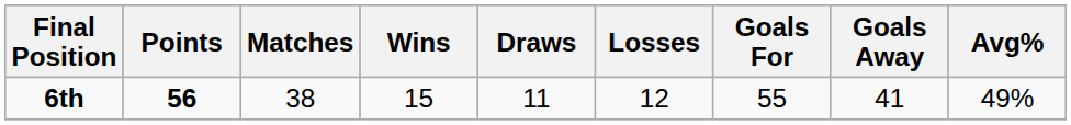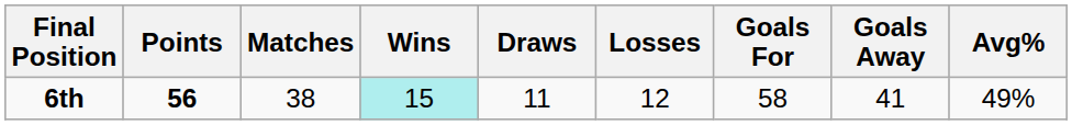 <table class="wikitable" style="font-size: 95%; text-align: center;">
 <tr>
 <th width=60>Final Position</th>
 <th width=60>Points</th>
 <th width=60>Matches</th>
 <th width=60>Wins</th>
 <th width=60>Draws</th>
 <th width=60>Losses</th>
 <th width=60>Goals For</th>
 <th width=60>Goals Away</th>
 <th width=60>Avg%</th>
 </tr>
 <tr>
 <td><strong>6th</strong></td>
 <td><strong>56</strong></td>
 <td>38</td>
-<td>15</td>
+<td style="background: paleturquoise;">15</td>
 <td>11</td>
 <td>12</td>
-<td>55</td>
+<td>58</td>
 <td>41</td>
 <td>49%</td>
 </tr>
 </table>
